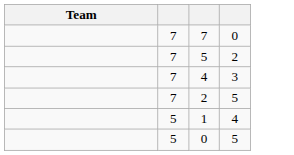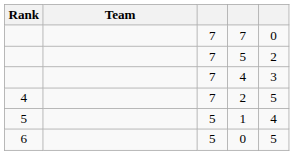 <table class="wikitable" style="text-align: center;">
 <tr>
+<th width=40>Rank</th>
 <th width=180>Team</th>
 <th width=30></th>
 <th width=30></th>
 <th width=30></th>
 </tr>
 <tr>
+<td></td>
 <td align=left></td>
 <td>7</td>
 <td>7</td>
 <td>0</td>
 </tr>
 <tr>
+<td></td>
 <td align=left></td>
 <td>7</td>
 <td>5</td>
 <td>2</td>
 </tr>
 <tr>
+<td></td>
 <td align=left></td>
 <td>7</td>
 <td>4</td>
 <td>3</td>
 </tr>
 <tr>
+<td>4</td>
 <td align=left></td>
 <td>7</td>
 <td>2</td>
 <td>5</td>
 </tr>
 <tr>
+<td>5</td>
 <td align=left></td>
 <td>5</td>
 <td>1</td>
 <td>4</td>
 </tr>
 <tr>
+<td>6</td>
 <td align=left></td>
 <td>5</td>
 <td>0</td>
 <td>5</td>
 </tr>
 </table>
